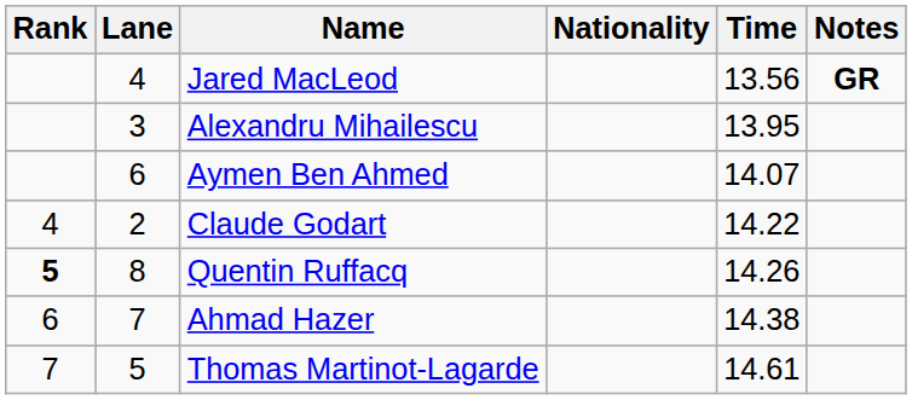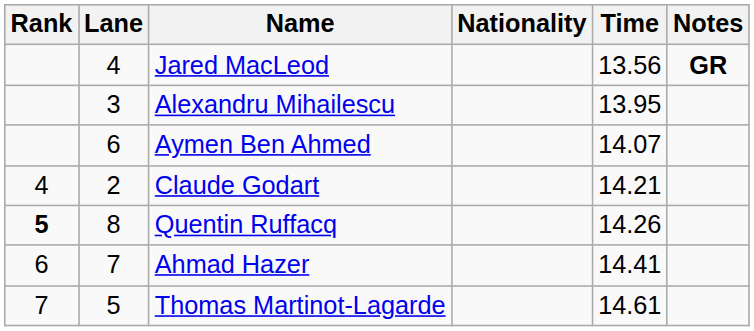 <table class="wikitable sortable" style="text-align:center">
 <tr>
 <th>Rank</th>
 <th>Lane</th>
 <th>Name</th>
 <th>Nationality</th>
 <th>Time</th>
 <th>Notes</th>
 </tr>
 <tr>
 <td></td>
 <td>4</td>
 <td align=left><a href='#'>Jared MacLeod</a></td>
 <td align=left></td>
 <td>13.56</td>
 <td><strong>GR</strong></td>
 </tr>
 <tr>
 <td></td>
 <td>3</td>
 <td align=left><a href='#'>Alexandru Mihailescu</a></td>
 <td align=left></td>
 <td>13.95</td>
 <td></td>
 </tr>
 <tr>
 <td></td>
 <td>6</td>
 <td align=left><a href='#'>Aymen Ben Ahmed</a></td>
 <td align=left></td>
 <td>14.07</td>
 <td></td>
 </tr>
 <tr>
 <td>4</td>
 <td>2</td>
 <td align=left><a href='#'>Claude Godart</a></td>
 <td align=left></td>
-<td>14.22</td>
+<td>14.21</td>
 <td></td>
 </tr>
 <tr>
 <td><strong>5</strong></td>
 <td>8</td>
 <td align=left><a href='#'>Quentin Ruffacq</a></td>
 <td align=left></td>
 <td>14.26</td>
 <td></td>
 </tr>
 <tr>
 <td>6</td>
 <td>7</td>
 <td align=left><a href='#'>Ahmad Hazer</a></td>
 <td align=left></td>
-<td>14.38</td>
+<td>14.41</td>
 <td></td>
 </tr>
 <tr>
 <td>7</td>
 <td>5</td>
 <td align=left><a href='#'>Thomas Martinot-Lagarde</a></td>
 <td align=left></td>
 <td>14.61</td>
 <td></td>
 </tr>
 </table>
